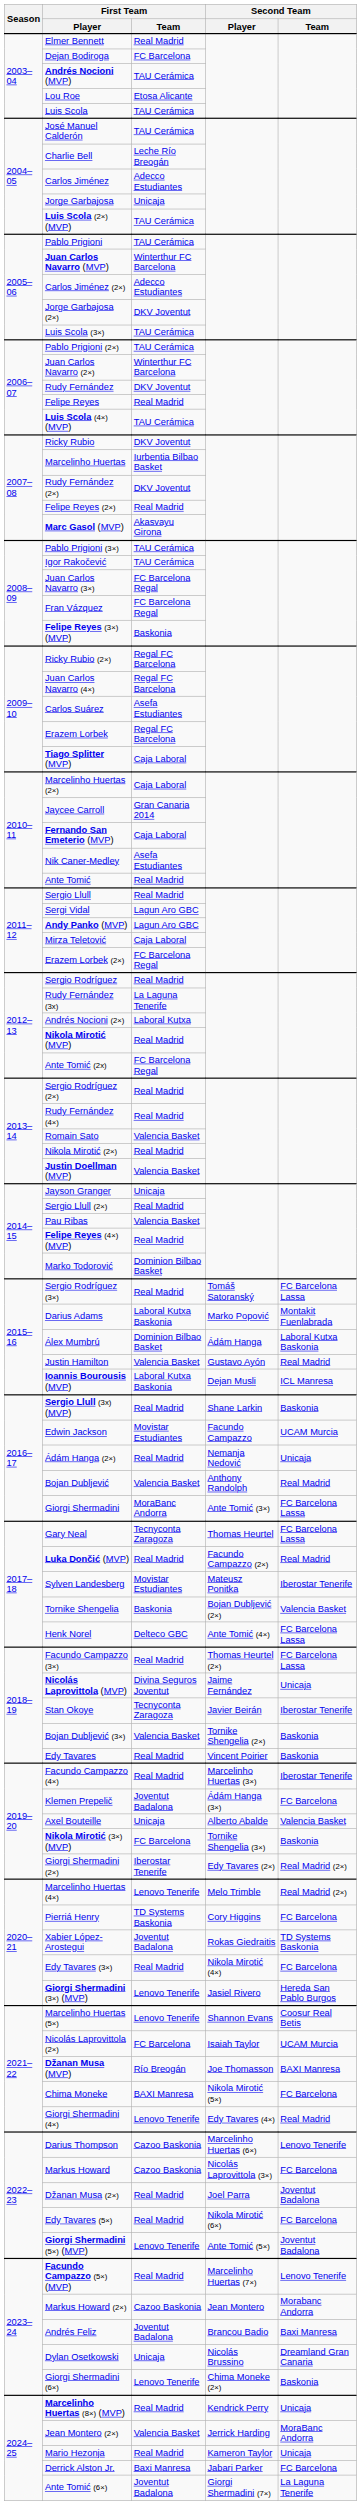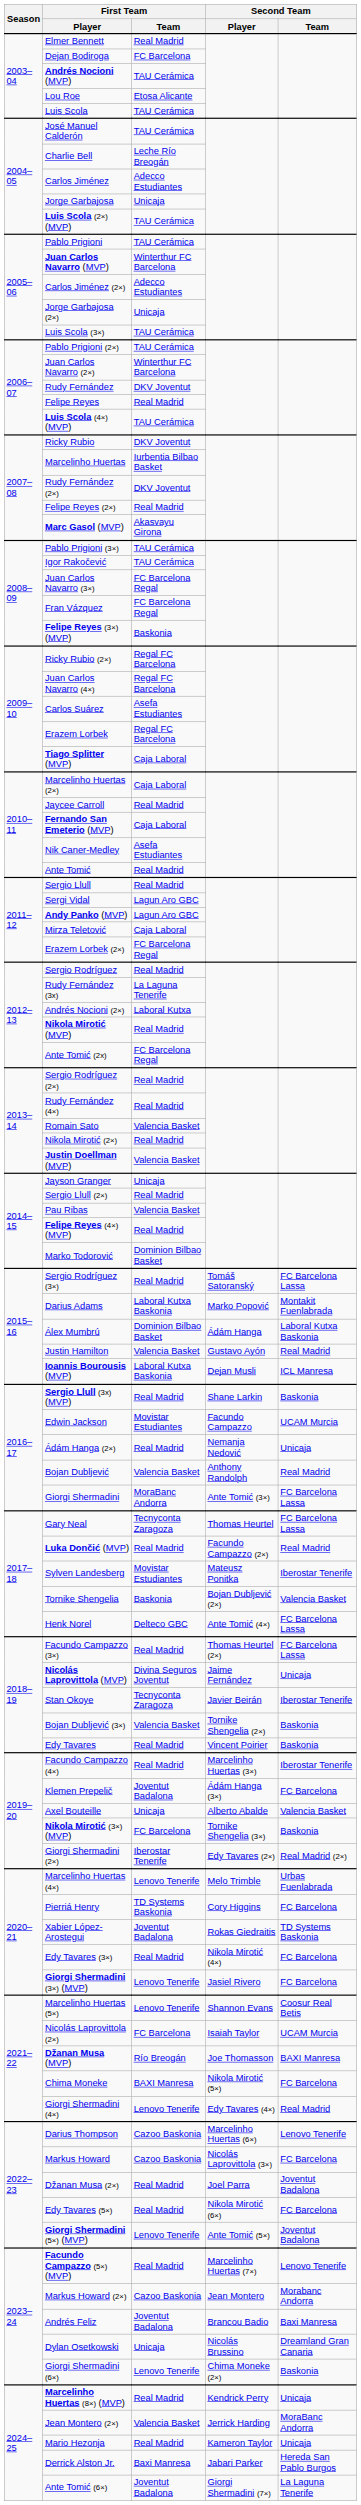 <table class="wikitable">
 <tr>
 <th rowspan=2>Season</th>
 <th colspan=2>First Team</th>
 <th colspan=2>Second Team</th>
 </tr>
 <tr>
 <th align="center">Player</th>
 <th align="center">Team</th>
 <th align="center">Player</th>
 <th align="center">Team</th>
 </tr>
 <tr>
 </tr>
 <tr style = "border-top:2px solid black;">
 <td rowspan=5><a href='#'>2003–04</a></td>
 <td> <a href='#'>Elmer Bennett</a></td>
 <td><a href='#'>Real Madrid</a></td>
 <td rowspan=5></td>
 <td rowspan=5></td>
 </tr>
 <tr>
 <td> <a href='#'>Dejan Bodiroga</a></td>
 <td><a href='#'>FC Barcelona</a></td>
 </tr>
 <tr>
 <td> <strong><a href='#'>Andrés Nocioni</a></strong> (<a href='#'>MVP</a>)</td>
 <td><a href='#'>TAU Cerámica</a></td>
 </tr>
 <tr>
 <td> <a href='#'>Lou Roe</a></td>
 <td><a href='#'>Etosa Alicante</a></td>
 </tr>
 <tr>
 <td> <a href='#'>Luis Scola</a></td>
 <td><a href='#'>TAU Cerámica</a></td>
 </tr>
 <tr style = "border-top:2px solid black;">
 <td rowspan=5><a href='#'>2004–05</a></td>
 <td> <a href='#'>José Manuel Calderón</a></td>
 <td><a href='#'>TAU Cerámica</a></td>
 <td rowspan=5></td>
 <td rowspan=5></td>
 </tr>
 <tr>
 <td> <a href='#'>Charlie Bell</a></td>
 <td><a href='#'>Leche Río Breogán</a></td>
 </tr>
 <tr>
 <td> <a href='#'>Carlos Jiménez</a></td>
 <td><a href='#'>Adecco Estudiantes</a></td>
 </tr>
 <tr>
 <td> <a href='#'>Jorge Garbajosa</a></td>
 <td><a href='#'>Unicaja</a></td>
 </tr>
 <tr>
 <td> <strong><a href='#'>Luis Scola</a></strong> <small>(2×)</small> (<a href='#'>MVP</a>)</td>
 <td><a href='#'>TAU Cerámica</a></td>
 </tr>
 <tr style = "border-top:2px solid black;">
 <td rowspan=5><a href='#'>2005–06</a></td>
 <td> <a href='#'>Pablo Prigioni</a></td>
 <td><a href='#'>TAU Cerámica</a></td>
 <td rowspan=5></td>
 <td rowspan=5></td>
 </tr>
 <tr>
 <td> <strong><a href='#'>Juan Carlos Navarro</a></strong> (<a href='#'>MVP</a>)</td>
 <td><a href='#'>Winterthur FC Barcelona</a></td>
 </tr>
 <tr>
 <td> <a href='#'>Carlos Jiménez</a> <small>(2×)</small></td>
 <td><a href='#'>Adecco Estudiantes</a></td>
 </tr>
 <tr>
 <td> <a href='#'>Jorge Garbajosa</a> <small>(2×)</small></td>
-<td><a href='#'>DKV Joventut</a></td>
+<td><a href='#'>Unicaja</a></td>
 </tr>
 <tr>
 <td> <a href='#'>Luis Scola</a> <small>(3×)</small></td>
 <td><a href='#'>TAU Cerámica</a></td>
 </tr>
 <tr style = "border-top:2px solid black;">
 <td rowspan=5><a href='#'>2006–07</a></td>
 <td> <a href='#'>Pablo Prigioni</a> <small>(2×)</small></td>
 <td><a href='#'>TAU Cerámica</a></td>
 <td rowspan=5></td>
 <td rowspan=5></td>
 </tr>
 <tr>
 <td> <a href='#'>Juan Carlos Navarro</a> <small>(2×)</small></td>
 <td><a href='#'>Winterthur FC Barcelona</a></td>
 </tr>
 <tr>
 <td> <a href='#'>Rudy Fernández</a></td>
 <td><a href='#'>DKV Joventut</a></td>
 </tr>
 <tr>
 <td> <a href='#'>Felipe Reyes</a></td>
 <td><a href='#'>Real Madrid</a></td>
 </tr>
 <tr>
 <td> <strong><a href='#'>Luis Scola</a></strong> <small>(4×)</small> (<a href='#'>MVP</a>)</td>
 <td><a href='#'>TAU Cerámica</a></td>
 </tr>
 <tr style = "border-top:2px solid black;">
 <td rowspan=5><a href='#'>2007–08</a></td>
 <td> <a href='#'>Ricky Rubio</a></td>
 <td><a href='#'>DKV Joventut</a></td>
 <td rowspan=5></td>
 <td rowspan=5></td>
 </tr>
 <tr>
 <td> <a href='#'>Marcelinho Huertas</a></td>
 <td><a href='#'>Iurbentia Bilbao Basket</a></td>
 </tr>
 <tr>
 <td> <a href='#'>Rudy Fernández</a> <small>(2×)</small></td>
 <td><a href='#'>DKV Joventut</a></td>
 </tr>
 <tr>
 <td> <a href='#'>Felipe Reyes</a> <small>(2×)</small></td>
 <td><a href='#'>Real Madrid</a></td>
 </tr>
 <tr>
 <td> <strong><a href='#'>Marc Gasol</a></strong> (<a href='#'>MVP</a>)</td>
 <td><a href='#'>Akasvayu Girona</a></td>
 </tr>
 <tr style = "border-top:2px solid black;">
 <td rowspan=5><a href='#'>2008–09</a></td>
 <td> <a href='#'>Pablo Prigioni</a> <small>(3×)</small></td>
 <td><a href='#'>TAU Cerámica</a></td>
 <td rowspan=5></td>
 <td rowspan=5></td>
 </tr>
 <tr>
 <td> <a href='#'>Igor Rakočević</a></td>
 <td><a href='#'>TAU Cerámica</a></td>
 </tr>
 <tr>
 <td> <a href='#'>Juan Carlos Navarro</a> <small>(3×)</small></td>
 <td><a href='#'>FC Barcelona Regal</a></td>
 </tr>
 <tr>
 <td> <a href='#'>Fran Vázquez</a></td>
 <td><a href='#'>FC Barcelona Regal</a></td>
 </tr>
 <tr>
 <td> <strong><a href='#'>Felipe Reyes</a></strong> <small>(3×)</small> (<a href='#'>MVP</a>)</td>
 <td><a href='#'>Baskonia</a></td>
 </tr>
 <tr style = "border-top:2px solid black;">
 <td rowspan=5><a href='#'>2009–10</a></td>
 <td> <a href='#'>Ricky Rubio</a> <small>(2×)</small></td>
 <td><a href='#'>Regal FC Barcelona</a></td>
 <td rowspan=5></td>
 <td rowspan=5></td>
 </tr>
 <tr>
 <td> <a href='#'>Juan Carlos Navarro</a> <small>(4×)</small></td>
 <td><a href='#'>Regal FC Barcelona</a></td>
 </tr>
 <tr>
 <td> <a href='#'>Carlos Suárez</a></td>
 <td><a href='#'>Asefa Estudiantes</a></td>
 </tr>
 <tr>
 <td> <a href='#'>Erazem Lorbek</a></td>
 <td><a href='#'>Regal FC Barcelona</a></td>
 </tr>
 <tr>
 <td> <strong><a href='#'>Tiago Splitter</a></strong> (<a href='#'>MVP</a>)</td>
 <td><a href='#'>Caja Laboral</a></td>
 </tr>
 <tr style = "border-top:2px solid black;">
 <td rowspan=5><a href='#'>2010–11</a></td>
 <td> <a href='#'>Marcelinho Huertas</a> <small>(2×)</small></td>
 <td><a href='#'>Caja Laboral</a></td>
 <td rowspan=5></td>
 <td rowspan=5></td>
 </tr>
 <tr>
 <td> <a href='#'>Jaycee Carroll</a></td>
-<td><a href='#'>Gran Canaria 2014</a></td>
+<td><a href='#'>Real Madrid</a></td>
 </tr>
 <tr>
 <td> <strong><a href='#'>Fernando San Emeterio</a></strong> (<a href='#'>MVP</a>)</td>
 <td><a href='#'>Caja Laboral</a></td>
 </tr>
 <tr>
 <td> <a href='#'>Nik Caner-Medley</a></td>
 <td><a href='#'>Asefa Estudiantes</a></td>
 </tr>
 <tr>
 <td> <a href='#'>Ante Tomić</a></td>
 <td><a href='#'>Real Madrid</a></td>
 </tr>
 <tr style = "border-top:2px solid black;">
 <td rowspan=5><a href='#'>2011–12</a></td>
 <td> <a href='#'>Sergio Llull</a></td>
 <td><a href='#'>Real Madrid</a></td>
 <td rowspan=5></td>
 <td rowspan=5></td>
 </tr>
 <tr>
 <td> <a href='#'>Sergi Vidal</a></td>
 <td><a href='#'>Lagun Aro GBC</a></td>
 </tr>
 <tr>
 <td> <strong><a href='#'>Andy Panko</a></strong> (<a href='#'>MVP</a>)</td>
 <td><a href='#'>Lagun Aro GBC</a></td>
 </tr>
 <tr>
 <td> <a href='#'>Mirza Teletović</a></td>
 <td><a href='#'>Caja Laboral</a></td>
 </tr>
 <tr>
 <td> <a href='#'>Erazem Lorbek</a> <small>(2×)</small></td>
 <td><a href='#'>FC Barcelona Regal</a></td>
 </tr>
 <tr style = "border-top:2px solid black;">
 <td rowspan=5><a href='#'>2012–13</a></td>
 <td> <a href='#'>Sergio Rodríguez</a></td>
 <td><a href='#'>Real Madrid</a></td>
 <td rowspan=5></td>
 <td rowspan=5></td>
 </tr>
 <tr>
 <td> <a href='#'>Rudy Fernández</a> <small>(3x)</small></td>
 <td><a href='#'>La Laguna Tenerife</a></td>
 </tr>
 <tr>
 <td> <a href='#'>Andrés Nocioni</a> <small>(2×)</small></td>
 <td><a href='#'>Laboral Kutxa</a></td>
 </tr>
 <tr>
 <td> <strong><a href='#'>Nikola Mirotić</a></strong> (<a href='#'>MVP</a>)</td>
 <td><a href='#'>Real Madrid</a></td>
 </tr>
 <tr>
 <td> <a href='#'>Ante Tomić</a> <small>(2x)</small></td>
 <td><a href='#'>FC Barcelona Regal</a></td>
 </tr>
 <tr style = "border-top:2px solid black;">
 <td rowspan=5><a href='#'>2013–14</a></td>
 <td> <a href='#'>Sergio Rodríguez</a> <small>(2×)</small></td>
 <td><a href='#'>Real Madrid</a></td>
 <td rowspan=5></td>
 <td rowspan=5></td>
 </tr>
 <tr>
 <td> <a href='#'>Rudy Fernández</a> <small>(4×)</small></td>
 <td><a href='#'>Real Madrid</a></td>
 </tr>
 <tr>
 <td> <a href='#'>Romain Sato</a></td>
 <td><a href='#'>Valencia Basket</a></td>
 </tr>
 <tr>
 <td> <a href='#'>Nikola Mirotić</a> <small>(2×)</small></td>
 <td><a href='#'>Real Madrid</a></td>
 </tr>
 <tr>
 <td> <strong><a href='#'>Justin Doellman</a></strong> (<a href='#'>MVP</a>)</td>
 <td><a href='#'>Valencia Basket</a></td>
 </tr>
 <tr style = "border-top:2px solid black;">
 <td rowspan=5><a href='#'>2014–15</a></td>
 <td> <a href='#'>Jayson Granger</a></td>
 <td><a href='#'>Unicaja</a></td>
 <td rowspan=5></td>
 <td rowspan=5></td>
 </tr>
 <tr>
 <td> <a href='#'>Sergio Llull</a> <small>(2×)</small></td>
 <td><a href='#'>Real Madrid</a></td>
 </tr>
 <tr>
 <td> <a href='#'>Pau Ribas</a></td>
 <td><a href='#'>Valencia Basket</a></td>
 </tr>
 <tr>
 <td> <strong><a href='#'>Felipe Reyes</a></strong> <small>(4×)</small> (<a href='#'>MVP</a>)</td>
 <td><a href='#'>Real Madrid</a></td>
 </tr>
 <tr>
 <td> <a href='#'>Marko Todorović</a></td>
 <td><a href='#'>Dominion Bilbao Basket</a></td>
 </tr>
 <tr style = "border-top:2px solid black;">
 <td rowspan=5><a href='#'>2015–16</a></td>
 <td> <a href='#'>Sergio Rodríguez</a> <small>(3×)</small></td>
 <td><a href='#'>Real Madrid</a></td>
 <td> <a href='#'>Tomáš Satoranský</a></td>
 <td><a href='#'>FC Barcelona Lassa</a></td>
 </tr>
 <tr>
 <td> <a href='#'>Darius Adams</a></td>
 <td><a href='#'>Laboral Kutxa Baskonia</a></td>
 <td> <a href='#'>Marko Popović</a></td>
 <td><a href='#'>Montakit Fuenlabrada</a></td>
 </tr>
 <tr>
 <td> <a href='#'>Álex Mumbrú</a></td>
 <td><a href='#'>Dominion Bilbao Basket</a></td>
 <td> <a href='#'>Ádám Hanga</a></td>
 <td><a href='#'>Laboral Kutxa Baskonia</a></td>
 </tr>
 <tr>
 <td> <a href='#'>Justin Hamilton</a></td>
 <td><a href='#'>Valencia Basket</a></td>
 <td> <a href='#'>Gustavo Ayón</a></td>
 <td><a href='#'>Real Madrid</a></td>
 </tr>
 <tr>
 <td> <strong><a href='#'>Ioannis Bourousis</a></strong> (<a href='#'>MVP</a>)</td>
 <td><a href='#'>Laboral Kutxa Baskonia</a></td>
 <td> <a href='#'>Dejan Musli</a></td>
 <td><a href='#'>ICL Manresa</a></td>
 </tr>
 <tr style = "border-top:2px solid black;">
 <td rowspan=5><a href='#'>2016–17</a></td>
 <td> <strong><a href='#'>Sergio Llull</a></strong> <small>(3x)</small> (<a href='#'>MVP</a>)</td>
 <td><a href='#'>Real Madrid</a></td>
 <td> <a href='#'>Shane Larkin</a></td>
 <td><a href='#'>Baskonia</a></td>
 </tr>
 <tr>
 <td> <a href='#'>Edwin Jackson</a></td>
 <td><a href='#'>Movistar Estudiantes</a></td>
 <td> <a href='#'>Facundo Campazzo</a></td>
 <td><a href='#'>UCAM Murcia</a></td>
 </tr>
 <tr>
 <td> <a href='#'>Ádám Hanga</a> <small>(2×)</small></td>
 <td><a href='#'>Real Madrid</a></td>
 <td> <a href='#'>Nemanja Nedović</a></td>
 <td><a href='#'>Unicaja</a></td>
 </tr>
 <tr>
 <td> <a href='#'>Bojan Dubljević</a></td>
 <td><a href='#'>Valencia Basket</a></td>
 <td> <a href='#'>Anthony Randolph</a></td>
 <td><a href='#'>Real Madrid</a></td>
 </tr>
 <tr>
 <td> <a href='#'>Giorgi Shermadini</a></td>
 <td><a href='#'>MoraBanc Andorra</a></td>
 <td> <a href='#'>Ante Tomić</a> <small>(3×)</small></td>
 <td><a href='#'>FC Barcelona Lassa</a></td>
 </tr>
 <tr style = "border-top:2px solid black;">
 <td rowspan=5><a href='#'>2017–18</a></td>
 <td> <a href='#'>Gary Neal</a></td>
 <td><a href='#'>Tecnyconta Zaragoza</a></td>
 <td> <a href='#'>Thomas Heurtel</a></td>
 <td><a href='#'>FC Barcelona Lassa</a></td>
 </tr>
 <tr>
 <td> <strong><a href='#'>Luka Dončić</a></strong> (<a href='#'>MVP</a>)</td>
 <td><a href='#'>Real Madrid</a></td>
 <td> <a href='#'>Facundo Campazzo</a> <small>(2×)</small></td>
 <td><a href='#'>Real Madrid</a></td>
 </tr>
 <tr>
 <td> <a href='#'>Sylven Landesberg</a></td>
 <td><a href='#'>Movistar Estudiantes</a></td>
 <td> <a href='#'>Mateusz Ponitka</a></td>
 <td><a href='#'>Iberostar Tenerife</a></td>
 </tr>
 <tr>
 <td> <a href='#'>Tornike Shengelia</a></td>
 <td><a href='#'>Baskonia</a></td>
 <td> <a href='#'>Bojan Dubljević</a> <small>(2×)</small></td>
 <td><a href='#'>Valencia Basket</a></td>
 </tr>
 <tr>
 <td> <a href='#'>Henk Norel</a></td>
 <td><a href='#'>Delteco GBC</a></td>
 <td> <a href='#'>Ante Tomić</a> <small>(4×)</small></td>
 <td><a href='#'>FC Barcelona Lassa</a></td>
 </tr>
 <tr style = "border-top:2px solid black;">
 <td rowspan=5><a href='#'>2018–19</a></td>
 <td> <a href='#'>Facundo Campazzo</a> <small>(3×)</small></td>
 <td><a href='#'>Real Madrid</a></td>
 <td> <a href='#'>Thomas Heurtel</a> <small>(2×)</small></td>
 <td><a href='#'>FC Barcelona Lassa</a></td>
 </tr>
 <tr>
 <td> <strong><a href='#'>Nicolás Laprovittola</a></strong> (<a href='#'>MVP</a>)</td>
 <td><a href='#'>Divina Seguros Joventut</a></td>
 <td> <a href='#'>Jaime Fernández</a></td>
 <td><a href='#'>Unicaja</a></td>
 </tr>
 <tr>
 <td> <a href='#'>Stan Okoye</a></td>
 <td><a href='#'>Tecnyconta Zaragoza</a></td>
 <td> <a href='#'>Javier Beirán</a></td>
 <td><a href='#'>Iberostar Tenerife</a></td>
 </tr>
 <tr>
 <td> <a href='#'>Bojan Dubljević</a> <small>(3×)</small></td>
 <td><a href='#'>Valencia Basket</a></td>
 <td> <a href='#'>Tornike Shengelia</a> <small>(2×)</small></td>
 <td><a href='#'>Baskonia</a></td>
 </tr>
 <tr>
 <td> <a href='#'>Edy Tavares</a></td>
 <td><a href='#'>Real Madrid</a></td>
 <td> <a href='#'>Vincent Poirier</a></td>
 <td><a href='#'>Baskonia</a></td>
 </tr>
 <tr style = "border-top:2px solid black;">
 <td rowspan=5><a href='#'>2019–20</a></td>
 <td> <a href='#'>Facundo Campazzo</a>  <small>(4×)</small></td>
 <td><a href='#'>Real Madrid</a></td>
 <td> <a href='#'>Marcelinho Huertas</a> <small>(3×)</small></td>
 <td><a href='#'>Iberostar Tenerife</a></td>
 </tr>
 <tr>
 <td> <a href='#'>Klemen Prepelič</a></td>
 <td><a href='#'>Joventut Badalona</a></td>
 <td> <a href='#'>Ádám Hanga</a>  <small>(3×)</small></td>
 <td><a href='#'>FC Barcelona</a></td>
 </tr>
 <tr>
 <td> <a href='#'>Axel Bouteille</a></td>
 <td><a href='#'>Unicaja</a></td>
 <td> <a href='#'>Alberto Abalde</a></td>
 <td><a href='#'>Valencia Basket</a></td>
 </tr>
 <tr>
 <td> <strong><a href='#'>Nikola Mirotić</a></strong> <small>(3×)</small> (<a href='#'>MVP</a>)</td>
 <td><a href='#'>FC Barcelona</a></td>
 <td> <a href='#'>Tornike Shengelia</a> <small>(3×)</small></td>
 <td><a href='#'>Baskonia</a></td>
 </tr>
 <tr>
 <td> <a href='#'>Giorgi Shermadini</a> <small>(2×)</small></td>
 <td><a href='#'>Iberostar Tenerife</a></td>
 <td> <a href='#'>Edy Tavares</a> <small>(2×)</small></td>
 <td><a href='#'>Real Madrid</a> <small>(2×)</small></td>
 </tr>
 <tr style = "border-top:2px solid black;">
 <td rowspan=5><a href='#'>2020–21</a></td>
 <td> <a href='#'>Marcelinho Huertas</a>  <small>(4×)</small></td>
 <td><a href='#'>Lenovo Tenerife</a></td>
 <td> <a href='#'>Melo Trimble</a></td>
-<td><a href='#'>Real Madrid</a> <small>(2×)</small></td>
+<td><a href='#'>Urbas Fuenlabrada</a></td>
 </tr>
 <tr>
 <td> <a href='#'>Pierriá Henry</a></td>
 <td><a href='#'>TD Systems Baskonia</a></td>
 <td> <a href='#'>Cory Higgins</a></td>
 <td><a href='#'>FC Barcelona</a></td>
 </tr>
 <tr>
 <td> <a href='#'>Xabier López-Arostegui</a></td>
 <td><a href='#'>Joventut Badalona</a></td>
 <td> <a href='#'>Rokas Giedraitis</a></td>
 <td><a href='#'>TD Systems Baskonia</a></td>
 </tr>
 <tr>
 <td> <a href='#'>Edy Tavares</a> <small>(3×)</small></td>
 <td><a href='#'>Real Madrid</a></td>
 <td> <a href='#'>Nikola Mirotić</a> <small>(4×)</small></td>
 <td><a href='#'>FC Barcelona</a></td>
 </tr>
 <tr>
 <td> <strong><a href='#'>Giorgi Shermadini</a></strong> <small>(3×)</small> (<a href='#'>MVP</a>)</td>
 <td><a href='#'>Lenovo Tenerife</a></td>
 <td> <a href='#'>Jasiel Rivero</a></td>
-<td><a href='#'>Hereda San Pablo Burgos</a></td>
+<td><a href='#'>FC Barcelona</a></td>
 </tr>
 <tr style = "border-top:2px solid black;">
 <td rowspan=5><a href='#'>2021–22</a></td>
 <td> <a href='#'>Marcelinho Huertas</a>  <small>(5×)</small></td>
 <td><a href='#'>Lenovo Tenerife</a></td>
 <td> <a href='#'>Shannon Evans</a></td>
 <td><a href='#'>Coosur Real Betis</a></td>
 </tr>
 <tr>
 <td> <a href='#'>Nicolás Laprovittola</a> <small>(2×)</small></td>
 <td><a href='#'>FC Barcelona</a></td>
 <td> <a href='#'>Isaiah Taylor</a></td>
 <td><a href='#'>UCAM Murcia</a></td>
 </tr>
 <tr>
 <td> <strong><a href='#'>Džanan Musa</a></strong> (<a href='#'>MVP</a>)</td>
 <td><a href='#'>Río Breogán</a></td>
 <td> <a href='#'>Joe Thomasson</a></td>
 <td><a href='#'>BAXI Manresa</a></td>
 </tr>
 <tr>
 <td> <a href='#'>Chima Moneke</a></td>
 <td><a href='#'>BAXI Manresa</a></td>
 <td> <a href='#'>Nikola Mirotić</a> <small>(5×)</small></td>
 <td><a href='#'>FC Barcelona</a></td>
 </tr>
 <tr>
 <td> <a href='#'>Giorgi Shermadini</a> <small>(4×)</small></td>
 <td><a href='#'>Lenovo Tenerife</a></td>
 <td> <a href='#'>Edy Tavares</a> <small>(4×)</small></td>
 <td><a href='#'>Real Madrid</a></td>
 </tr>
 <tr style = "border-top:2px solid black;">
 <td rowspan=5><a href='#'>2022–23</a></td>
 <td> <a href='#'>Darius Thompson</a></td>
 <td><a href='#'>Cazoo Baskonia</a></td>
 <td> <a href='#'>Marcelinho Huertas</a>  <small>(6×)</small></td>
 <td><a href='#'>Lenovo Tenerife</a></td>
 </tr>
 <tr>
 <td> <a href='#'>Markus Howard</a></td>
 <td><a href='#'>Cazoo Baskonia</a></td>
 <td> <a href='#'>Nicolás Laprovittola</a> <small>(3×)</small></td>
 <td><a href='#'>FC Barcelona</a></td>
 </tr>
 <tr>
 <td> <a href='#'>Džanan Musa</a> <small>(2×)</small></td>
 <td><a href='#'>Real Madrid</a></td>
 <td> <a href='#'>Joel Parra</a></td>
 <td><a href='#'>Joventut Badalona</a></td>
 </tr>
 <tr>
 <td> <a href='#'>Edy Tavares</a> <small>(5×)</small></td>
 <td><a href='#'>Real Madrid</a></td>
 <td> <a href='#'>Nikola Mirotić</a> <small>(6×)</small></td>
 <td><a href='#'>FC Barcelona</a></td>
 </tr>
 <tr>
 <td> <strong><a href='#'>Giorgi Shermadini</a></strong> <small>(5×)</small> (<a href='#'>MVP</a>)</td>
 <td><a href='#'>Lenovo Tenerife</a></td>
 <td> <a href='#'>Ante Tomić</a> <small>(5×)</small></td>
 <td><a href='#'>Joventut Badalona</a></td>
 </tr>
 <tr style = "border-top:2px solid black;">
 <td rowspan=5><a href='#'>2023–24</a></td>
 <td> <strong><a href='#'>Facundo Campazzo</a></strong>  <small>(5×)</small> (<a href='#'>MVP</a>)</td>
 <td><a href='#'>Real Madrid</a></td>
 <td> <a href='#'>Marcelinho Huertas</a>  <small>(7×)</small></td>
 <td><a href='#'>Lenovo Tenerife</a></td>
 </tr>
 <tr>
 <td> <a href='#'>Markus Howard</a>  <small>(2×)</small></td>
 <td><a href='#'>Cazoo Baskonia</a></td>
 <td> <a href='#'>Jean Montero</a></td>
 <td><a href='#'>Morabanc Andorra</a></td>
 </tr>
 <tr>
 <td> <a href='#'>Andrés Feliz</a></td>
 <td><a href='#'>Joventut Badalona</a></td>
 <td> <a href='#'>Brancou Badio</a></td>
 <td><a href='#'>Baxi Manresa</a></td>
 </tr>
 <tr>
 <td> <a href='#'>Dylan Osetkowski</a></td>
 <td><a href='#'>Unicaja</a></td>
 <td> <a href='#'>Nicolás Brussino</a></td>
 <td><a href='#'>Dreamland Gran Canaria</a></td>
 </tr>
 <tr>
 <td> <a href='#'>Giorgi Shermadini</a> <small>(6×)</small></td>
 <td><a href='#'>Lenovo Tenerife</a></td>
 <td> <a href='#'>Chima Moneke</a> <small>(2×)</small></td>
 <td><a href='#'>Baskonia</a></td>
 </tr>
 <tr style = "border-top:2px solid black;">
 <td rowspan=5><a href='#'>2024–25</a></td>
 <td> <strong><a href='#'>Marcelinho Huertas</a></strong>  <small>(8×)</small> (<a href='#'>MVP</a>)</td>
 <td><a href='#'>Real Madrid</a></td>
 <td> <a href='#'>Kendrick Perry</a></td>
 <td><a href='#'>Unicaja</a></td>
 </tr>
 <tr>
 <td> <a href='#'>Jean Montero</a> <small>(2×)</small></td>
 <td><a href='#'>Valencia Basket</a></td>
 <td> <a href='#'>Jerrick Harding</a></td>
 <td><a href='#'>MoraBanc Andorra</a></td>
 </tr>
 <tr>
 <td> <a href='#'>Mario Hezonja</a></td>
 <td><a href='#'>Real Madrid</a></td>
 <td> <a href='#'>Kameron Taylor</a></td>
 <td><a href='#'>Unicaja</a></td>
 </tr>
 <tr>
 <td> <a href='#'>Derrick Alston Jr.</a></td>
 <td><a href='#'>Baxi Manresa</a></td>
 <td> <a href='#'>Jabari Parker</a></td>
-<td><a href='#'>FC Barcelona</a></td>
+<td><a href='#'>Hereda San Pablo Burgos</a></td>
 </tr>
 <tr>
 <td> <a href='#'>Ante Tomić</a> <small>(6×)</small></td>
 <td><a href='#'>Joventut Badalona</a></td>
 <td> <a href='#'>Giorgi Shermadini</a> <small>(7×)</small></td>
 <td><a href='#'>La Laguna Tenerife</a></td>
 </tr>
 </table>
